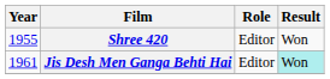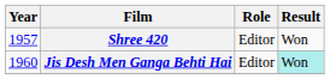 <table class="wikitable sortable plainrowheaders">
 <tr>
 <th scope="col">Year</th>
 <th scope="col">Film</th>
 <th scope="col">Role</th>
 <th scope="col">Result</th>
 </tr>
 <tr>
-<td><a href='#'>1955</a></td>
+<td><a href='#'>1957</a></td>
 <th scope="row"><em><a href='#'>Shree 420</a></em></th>
 <td>Editor</td>
 <td>Won</td>
 </tr>
 <tr>
-<td><a href='#'>1961</a></td>
+<td><a href='#'>1960</a></td>
 <th scope="row"><em><a href='#'>Jis Desh Men Ganga Behti Hai</a></em></th>
 <td>Editor</td>
 <td style="background: paleturquoise;">Won</td>
 </tr>
 <tr>
 </tr>
 </table>
